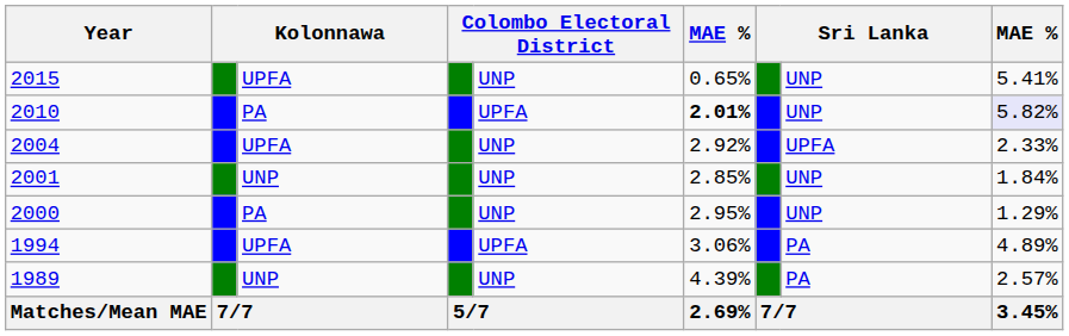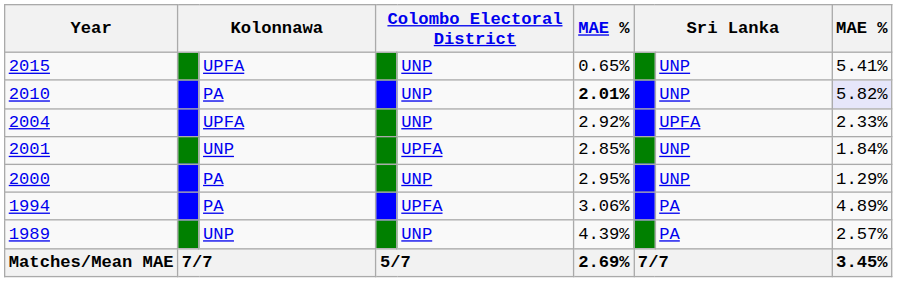 <table class="wikitable">
 <tr>
 <th>Year</th>
 <th colspan="2" width="144px">Kolonnawa</th>
 <th colspan="2" width="144px"><a href='#'>Colombo Electoral District</a></th>
 <th><a href='#'>MAE</a> %</th>
 <th colspan="2" width="144px">Sri Lanka</th>
 <th>MAE %</th>
 </tr>
 <tr>
 <td><a href='#'>2015</a></td>
 <td style="background-color:green;" width="10px"></td>
 <td style="text-align:left;"><a href='#'>UPFA</a></td>
 <td style="background-color:green;" width="10px"></td>
 <td style="text-align:left;"><a href='#'>UNP</a></td>
 <td style="text-align:right;">0.65%</td>
 <td style="background-color:green;" width="10px"></td>
 <td style="text-align:left;"><a href='#'>UNP</a></td>
 <td style="text-align:right;">5.41%</td>
 </tr>
 <tr>
 <td><a href='#'>2010</a></td>
 <td style="background-color:blue;" width="10px"></td>
 <td style="text-align:left;"><a href='#'>PA</a></td>
 <td style="background-color:blue;" width="10px"></td>
-<td style="text-align:left;"><a href='#'>UPFA</a></td>
+<td style="text-align:left;"><a href='#'>UNP</a></td>
 <td style="text-align:right;"><strong>2.01%</strong></td>
 <td style="background-color:blue;" width="10px"></td>
 <td style="text-align:left;"><a href='#'>UNP</a></td>
 <td style="background: lavender; text-align:right;">5.82%</td>
 </tr>
 <tr>
 <td><a href='#'>2004</a></td>
 <td style="background-color:blue;" width="10px"></td>
 <td style="text-align:left;"><a href='#'>UPFA</a></td>
 <td style="background-color:green;" width="10px"></td>
 <td style="text-align:left;"><a href='#'>UNP</a></td>
 <td style="text-align:right;">2.92%</td>
 <td style="background-color:blue;" width="10px"></td>
 <td style="text-align:left;"><a href='#'>UPFA</a></td>
 <td style="text-align:right;">2.33%</td>
 </tr>
 <tr>
 <td><a href='#'>2001</a></td>
 <td style="background-color:green;" width="10px"></td>
 <td style="text-align:left;"><a href='#'>UNP</a></td>
 <td style="background-color:green;" width="10px"></td>
-<td style="text-align:left;"><a href='#'>UNP</a></td>
+<td style="text-align:left;"><a href='#'>UPFA</a></td>
 <td style="text-align:right;">2.85%</td>
 <td style="background-color:green;" width="10px"></td>
 <td style="text-align:left;"><a href='#'>UNP</a></td>
 <td style="text-align:right;">1.84%</td>
 </tr>
 <tr>
 <td><a href='#'>2000</a></td>
 <td style="background-color:blue;" width="10px"></td>
 <td style="text-align:left;"><a href='#'>PA</a></td>
 <td style="background-color:green;" width="10px"></td>
 <td style="text-align:left;"><a href='#'>UNP</a></td>
 <td style="text-align:right;">2.95%</td>
 <td style="background-color:blue;" width="10px"></td>
 <td style="text-align:left;"><a href='#'>UNP</a></td>
 <td style="text-align:right;">1.29%</td>
 </tr>
 <tr>
 <td><a href='#'>1994</a></td>
 <td style="background-color:blue;" width="10px"></td>
-<td style="text-align:left;"><a href='#'>UPFA</a></td>
+<td style="text-align:left;"><a href='#'>PA</a></td>
 <td style="background-color:blue;" width="10px"></td>
 <td style="text-align:left;"><a href='#'>UPFA</a></td>
 <td style="text-align:right;">3.06%</td>
 <td style="background-color:blue;" width="10px"></td>
 <td style="text-align:left;"><a href='#'>PA</a></td>
 <td style="text-align:right;">4.89%</td>
 </tr>
 <tr>
 <td><a href='#'>1989</a></td>
 <td style="background-color:green;" width="10px"></td>
 <td style="text-align:left;"><a href='#'>UNP</a></td>
 <td style="background-color:green;" width="10px"></td>
 <td style="text-align:left;"><a href='#'>UNP</a></td>
 <td style="text-align:right;">4.39%</td>
 <td style="background-color:green;" width="10px"></td>
 <td style="text-align:left;"><a href='#'>PA</a></td>
 <td style="text-align:right;">2.57%</td>
 </tr>
 <tr>
 <th>Matches/Mean MAE</th>
 <th style="text-align:left;"colspan="2" width="144px">7/7</th>
 <th style="text-align:left;"colspan="2" width="144px">5/7</th>
 <th style="text-align:right;">2.69%</th>
 <th style="text-align:left;"colspan="2" width="144px">7/7</th>
 <th style="text-align:right;">3.45%</th>
 </tr>
 </table>
